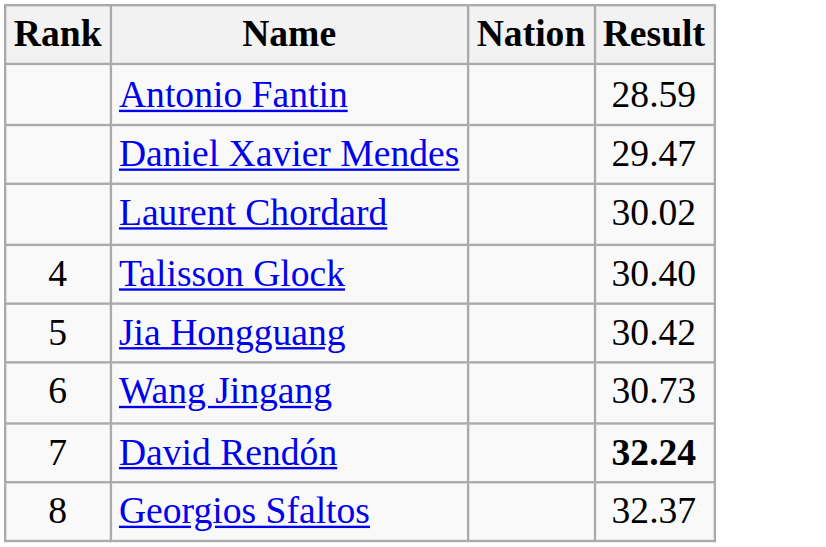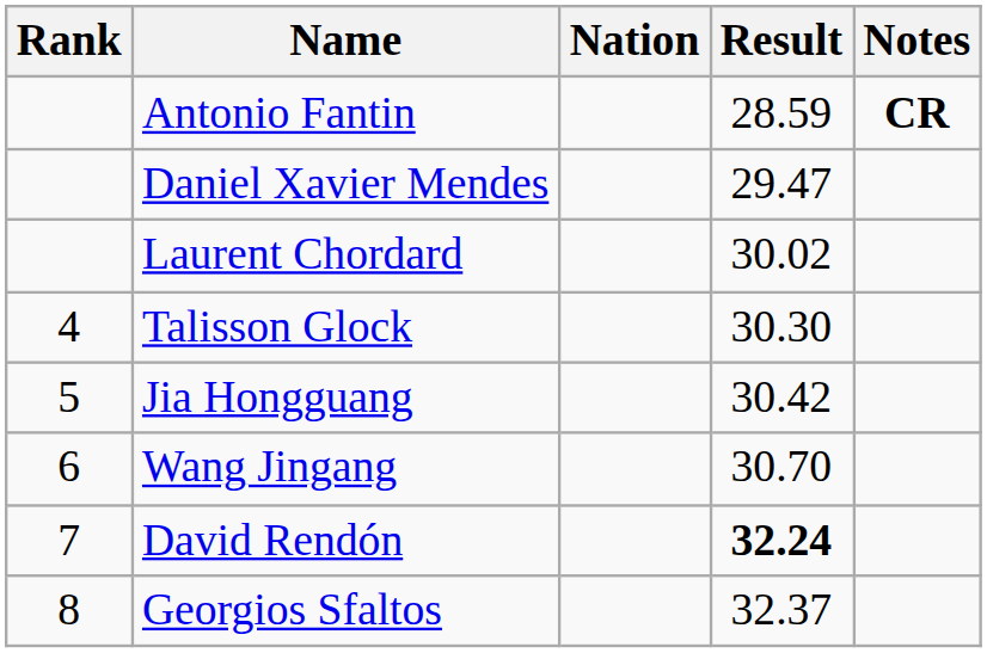 <table class="wikitable sortable" style="text-align:center">
 <tr>
 <th>Rank</th>
 <th>Name</th>
 <th>Nation</th>
 <th>Result</th>
+<th>Notes</th>
 </tr>
 <tr>
 <td></td>
 <td align="left"><a href='#'>Antonio Fantin</a></td>
 <td align=left></td>
 <td>28.59</td>
+<td><strong>CR</strong></td>
 </tr>
 <tr>
 <td></td>
 <td align="left"><a href='#'>Daniel Xavier Mendes</a></td>
 <td align=left></td>
 <td>29.47</td>
+<td></td>
 </tr>
 <tr>
 <td></td>
 <td align="left"><a href='#'>Laurent Chordard</a></td>
 <td align=left></td>
 <td>30.02</td>
+<td></td>
 </tr>
 <tr>
 <td>4</td>
 <td align="left"><a href='#'>Talisson Glock</a></td>
 <td align=left></td>
-<td>30.40</td>
+<td>30.30</td>
+<td></td>
 </tr>
 <tr>
 <td>5</td>
 <td align="left"><a href='#'>Jia Hongguang</a></td>
 <td align=left></td>
 <td>30.42</td>
+<td></td>
 </tr>
 <tr>
 <td>6</td>
 <td align="left"><a href='#'>Wang Jingang</a></td>
 <td align=left></td>
-<td>30.73</td>
+<td>30.70</td>
+<td></td>
 </tr>
 <tr>
 <td>7</td>
 <td align="left"><a href='#'>David Rendón</a></td>
 <td align=left></td>
 <td><strong>32.24</strong></td>
+<td></td>
 </tr>
 <tr>
 <td>8</td>
 <td align="left"><a href='#'>Georgios Sfaltos</a></td>
 <td align=left></td>
 <td>32.37</td>
+<td></td>
 </tr>
 </table>
